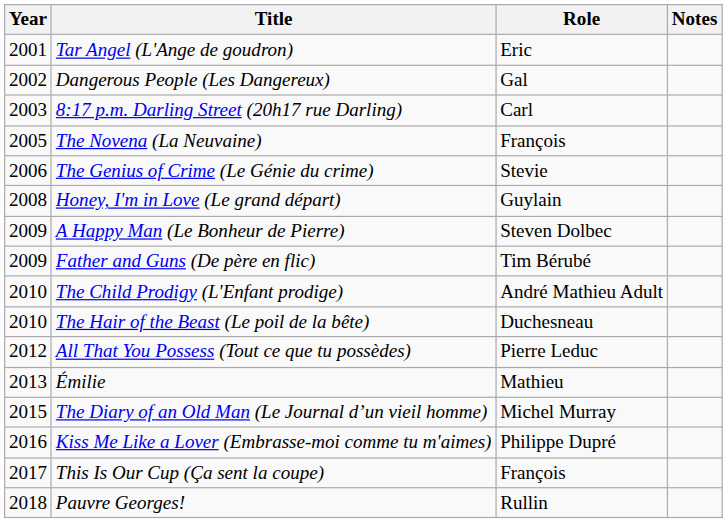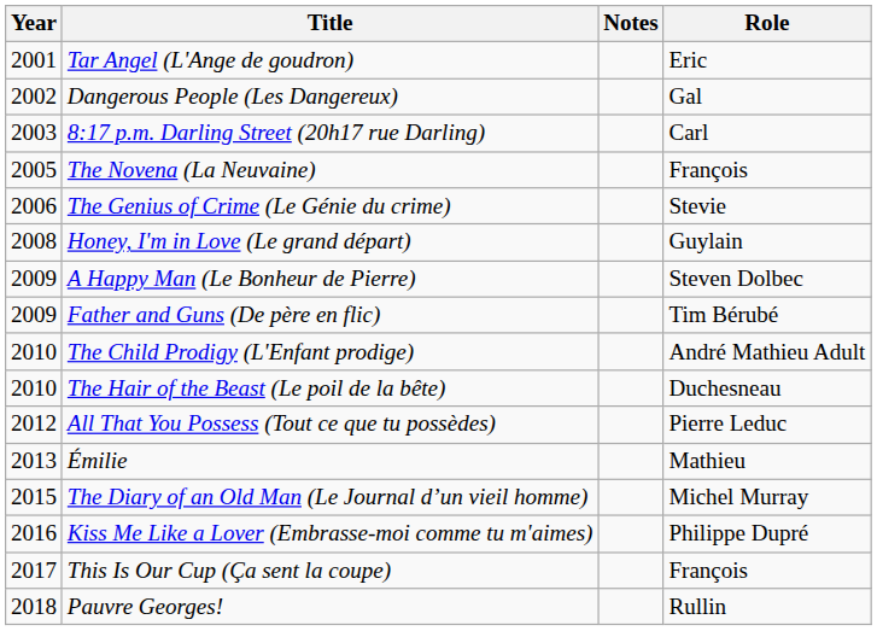 <table class="wikitable sortable">
 <tr>
 <th>Year</th>
 <th>Title</th>
+<th class="unsortable">Notes</th>
 <th>Role</th>
-<th class="unsortable">Notes</th>
 </tr>
 <tr>
 <td>2001</td>
 <td><em><a href='#'>Tar Angel</a> (L'Ange de goudron)</em></td>
+<td></td>
 <td>Eric</td>
-<td></td>
 </tr>
 <tr>
 <td>2002</td>
 <td><em>Dangerous People (Les Dangereux)</em></td>
+<td></td>
 <td>Gal</td>
-<td></td>
 </tr>
 <tr>
 <td>2003</td>
 <td><em><a href='#'>8:17 p.m. Darling Street</a> (20h17 rue Darling)</em></td>
+<td></td>
 <td>Carl</td>
-<td></td>
 </tr>
 <tr>
 <td>2005</td>
 <td data-sort-value="Novena, The"><em><a href='#'>The Novena</a> (La Neuvaine)</em></td>
+<td></td>
 <td>François</td>
-<td></td>
 </tr>
 <tr>
 <td>2006</td>
 <td data-sort-value="Genius of Crime, The"><em><a href='#'>The Genius of Crime</a> (Le Génie du crime)</em></td>
+<td></td>
 <td>Stevie</td>
-<td></td>
 </tr>
 <tr>
 <td>2008</td>
 <td><em><a href='#'>Honey, I'm in Love</a> (Le grand départ)</em></td>
+<td></td>
 <td>Guylain</td>
-<td></td>
 </tr>
 <tr>
 <td>2009</td>
 <td data-sort-value="Happy Man, A"><em><a href='#'>A Happy Man</a> (Le Bonheur de Pierre)</em></td>
+<td></td>
 <td>Steven Dolbec</td>
-<td></td>
 </tr>
 <tr>
 <td>2009</td>
 <td><em><a href='#'>Father and Guns</a> (De père en flic)</em></td>
+<td></td>
 <td>Tim Bérubé</td>
-<td></td>
 </tr>
 <tr>
 <td>2010</td>
 <td data-sort-value="Child Prodigy, The"><em><a href='#'>The Child Prodigy</a> (L'Enfant prodige)</em></td>
+<td></td>
 <td>André Mathieu Adult</td>
-<td></td>
 </tr>
 <tr>
 <td>2010</td>
 <td data-sort-value="Hair of the Beast, The"><em><a href='#'>The Hair of the Beast</a> (Le poil de la bête)</em></td>
+<td></td>
 <td>Duchesneau</td>
-<td></td>
 </tr>
 <tr>
 <td>2012</td>
 <td><em><a href='#'>All That You Possess</a> (Tout ce que tu possèdes)</em></td>
+<td></td>
 <td>Pierre Leduc</td>
-<td></td>
 </tr>
 <tr>
 <td>2013</td>
 <td><em>Émilie</em></td>
+<td></td>
 <td>Mathieu</td>
-<td></td>
 </tr>
 <tr>
 <td>2015</td>
 <td data-sort-value="Diary of an Old Man, The"><em><a href='#'>The Diary of an Old Man</a> (Le Journal d’un vieil homme)</em></td>
+<td></td>
 <td>Michel Murray</td>
-<td></td>
 </tr>
 <tr>
 <td>2016</td>
 <td><em><a href='#'>Kiss Me Like a Lover</a> (Embrasse-moi comme tu m'aimes)</em></td>
+<td></td>
 <td>Philippe Dupré</td>
-<td></td>
 </tr>
 <tr>
 <td>2017</td>
 <td><em>This Is Our Cup (Ça sent la coupe)</em></td>
+<td></td>
 <td>François</td>
-<td></td>
 </tr>
 <tr>
 <td>2018</td>
 <td><em>Pauvre Georges!</em></td>
+<td></td>
 <td>Rullin</td>
-<td></td>
 </tr>
 </table>
